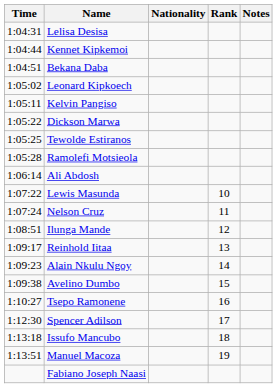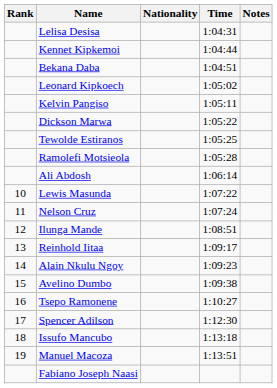 <table class="wikitable sortable" style="text-align:center">
 <tr>
-<th>Time</th>
+<th>Rank</th>
 <th>Name</th>
 <th>Nationality</th>
-<th>Rank</th>
+<th>Time</th>
 <th>Notes</th>
 </tr>
 <tr>
-<td>1:04:31</td>
+<td></td>
 <td align=left><a href='#'>Lelisa Desisa</a></td>
 <td align=left></td>
-<td></td>
+<td>1:04:31</td>
 <td></td>
 </tr>
 <tr>
-<td>1:04:44</td>
+<td></td>
 <td align=left><a href='#'>Kennet Kipkemoi</a></td>
 <td align=left></td>
-<td></td>
+<td>1:04:44</td>
 <td></td>
 </tr>
 <tr>
-<td>1:04:51</td>
+<td></td>
 <td align=left><a href='#'>Bekana Daba</a></td>
 <td align=left></td>
-<td></td>
+<td>1:04:51</td>
 <td></td>
 </tr>
 <tr>
-<td>1:05:02</td>
+<td></td>
 <td align=left><a href='#'>Leonard Kipkoech</a></td>
 <td align=left></td>
-<td></td>
+<td>1:05:02</td>
 <td></td>
 </tr>
 <tr>
-<td>1:05:11</td>
+<td></td>
 <td align=left><a href='#'>Kelvin Pangiso</a></td>
 <td align=left></td>
-<td></td>
+<td>1:05:11</td>
 <td></td>
 </tr>
 <tr>
-<td>1:05:22</td>
+<td></td>
 <td align=left><a href='#'>Dickson Marwa</a></td>
 <td align=left></td>
-<td></td>
+<td>1:05:22</td>
 <td></td>
 </tr>
 <tr>
-<td>1:05:25</td>
+<td></td>
 <td align=left><a href='#'>Tewolde Estiranos</a></td>
 <td align=left></td>
-<td></td>
+<td>1:05:25</td>
 <td></td>
 </tr>
 <tr>
-<td>1:05:28</td>
+<td></td>
 <td align=left><a href='#'>Ramolefi Motsieola</a></td>
 <td align=left></td>
-<td></td>
+<td>1:05:28</td>
 <td></td>
 </tr>
 <tr>
-<td>1:06:14</td>
+<td></td>
 <td align=left><a href='#'>Ali Abdosh</a></td>
 <td align=left></td>
-<td></td>
+<td>1:06:14</td>
 <td></td>
 </tr>
 <tr>
-<td>1:07:22</td>
+<td>10</td>
 <td align=left><a href='#'>Lewis Masunda</a></td>
 <td align=left></td>
-<td>10</td>
+<td>1:07:22</td>
 <td></td>
 </tr>
 <tr>
-<td>1:07:24</td>
+<td>11</td>
 <td align=left><a href='#'>Nelson Cruz</a></td>
 <td align=left></td>
-<td>11</td>
+<td>1:07:24</td>
 <td></td>
 </tr>
 <tr>
-<td>1:08:51</td>
+<td>12</td>
 <td align=left><a href='#'>Ilunga Mande</a></td>
 <td align=left></td>
-<td>12</td>
+<td>1:08:51</td>
 <td></td>
 </tr>
 <tr>
-<td>1:09:17</td>
+<td>13</td>
 <td align=left><a href='#'>Reinhold Iitaa</a></td>
 <td align=left></td>
-<td>13</td>
+<td>1:09:17</td>
 <td></td>
 </tr>
 <tr>
-<td>1:09:23</td>
+<td>14</td>
 <td align=left><a href='#'>Alain Nkulu Ngoy</a></td>
 <td align=left></td>
-<td>14</td>
+<td>1:09:23</td>
 <td></td>
 </tr>
 <tr>
-<td>1:09:38</td>
+<td>15</td>
 <td align=left><a href='#'>Avelino Dumbo</a></td>
 <td align=left></td>
-<td>15</td>
+<td>1:09:38</td>
 <td></td>
 </tr>
 <tr>
-<td>1:10:27</td>
+<td>16</td>
 <td align=left><a href='#'>Tsepo Ramonene</a></td>
 <td align=left></td>
-<td>16</td>
+<td>1:10:27</td>
 <td></td>
 </tr>
 <tr>
-<td>1:12:30</td>
+<td>17</td>
 <td align=left><a href='#'>Spencer Adilson</a></td>
 <td align=left></td>
-<td>17</td>
+<td>1:12:30</td>
 <td></td>
 </tr>
 <tr>
-<td>1:13:18</td>
+<td>18</td>
 <td align=left><a href='#'>Issufo Mancubo</a></td>
 <td align=left></td>
-<td>18</td>
+<td>1:13:18</td>
 <td></td>
 </tr>
 <tr>
-<td>1:13:51</td>
+<td>19</td>
 <td align=left><a href='#'>Manuel Macoza</a></td>
 <td align=left></td>
-<td>19</td>
+<td>1:13:51</td>
 <td></td>
 </tr>
 <tr>
 <td></td>
 <td align=left><a href='#'>Fabiano Joseph Naasi</a></td>
 <td align=left></td>
 <td></td>
 <td></td>
 </tr>
 </table>
